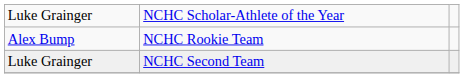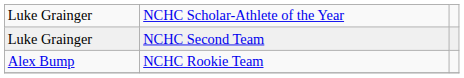 <table class="wikitable" width=40%>
 <tr>
 <td>Luke Grainger</td>
 <td><a href='#'>NCHC Scholar-Athlete of the Year</a></td>
 <td></td>
-</tr>
-<tr>
-<td><a href='#'>Alex Bump</a></td>
-<td rowspan=1><a href='#'>NCHC Rookie Team</a></td>
-<td rowspan=1></td>
 </tr>
 <tr bgcolor=f0f0f0>
 <td>Luke Grainger</td>
 <td rowspan=1><a href='#'>NCHC Second Team</a></td>
 <td rowspan=1></td>
 </tr>
 <tr>
+<td><a href='#'>Alex Bump</a></td>
+<td rowspan=1><a href='#'>NCHC Rookie Team</a></td>
+<td rowspan=1></td>
+</tr>
+<tr>
 </tr>
 </table>
